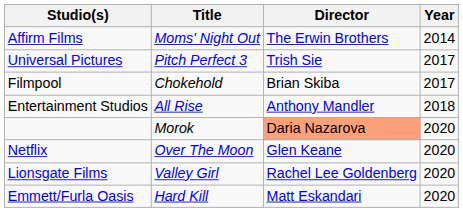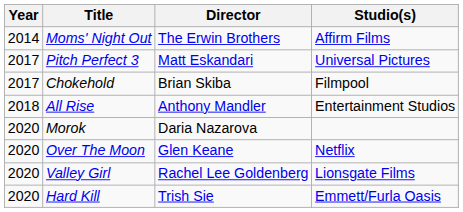 <table class="wikitable plainrowheaders">
 <tr>
-<th>Studio(s)</th>
+<th>Year</th>
 <th>Title</th>
 <th>Director</th>
-<th>Year</th>
+<th>Studio(s)</th>
 </tr>
 <tr>
-<td><a href='#'>Affirm Films</a></td>
+<td>2014</td>
 <td><em><a href='#'>Moms' Night Out</a></em></td>
 <td><a href='#'>The Erwin Brothers</a></td>
-<td>2014</td>
+<td><a href='#'>Affirm Films</a></td>
 </tr>
 <tr>
+<td>2017</td>
+<td><em><a href='#'>Pitch Perfect 3</a></em></td>
+<td><a href='#'>Matt Eskandari</a></td>
 <td><a href='#'>Universal Pictures</a></td>
-<td><em><a href='#'>Pitch Perfect 3</a></em></td>
-<td><a href='#'>Trish Sie</a></td>
-<td>2017</td>
 </tr>
 <tr>
-<td>Filmpool</td>
+<td>2017</td>
 <td><em>Chokehold</em></td>
 <td>Brian Skiba</td>
-<td>2017</td>
+<td>Filmpool</td>
 </tr>
 <tr>
-<td>Entertainment Studios</td>
+<td>2018</td>
 <td><em><a href='#'>All Rise</a></em></td>
 <td><a href='#'>Anthony Mandler</a></td>
-<td>2018</td>
+<td>Entertainment Studios</td>
 </tr>
 <tr>
+<td>2020</td>
+<td><em>Morok</em></td>
+<td>Daria Nazarova</td>
 <td></td>
-<td><em>Morok</em></td>
-<td style="background: lightsalmon;">Daria Nazarova</td>
-<td>2020</td>
 </tr>
 <tr>
-<td><a href='#'>Netflix</a></td>
+<td>2020</td>
 <td><em><a href='#'>Over The Moon</a></em></td>
 <td><a href='#'>Glen Keane</a></td>
-<td>2020</td>
+<td><a href='#'>Netflix</a></td>
 </tr>
 <tr>
-<td><a href='#'>Lionsgate Films</a></td>
+<td>2020</td>
 <td><em><a href='#'>Valley Girl</a></em></td>
 <td><a href='#'>Rachel Lee Goldenberg</a></td>
-<td>2020</td>
+<td><a href='#'>Lionsgate Films</a></td>
 </tr>
 <tr>
+<td>2020</td>
+<td><em><a href='#'>Hard Kill</a></em></td>
+<td><a href='#'>Trish Sie</a></td>
 <td><a href='#'>Emmett/Furla Oasis</a></td>
-<td><em><a href='#'>Hard Kill</a></em></td>
-<td><a href='#'>Matt Eskandari</a></td>
-<td>2020</td>
 </tr>
 </table>
